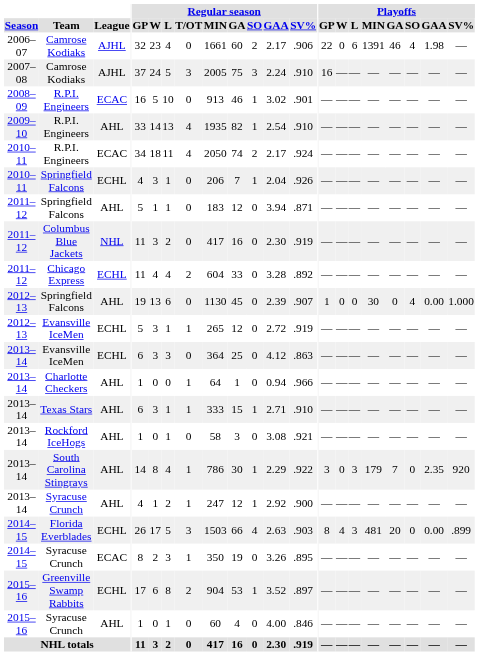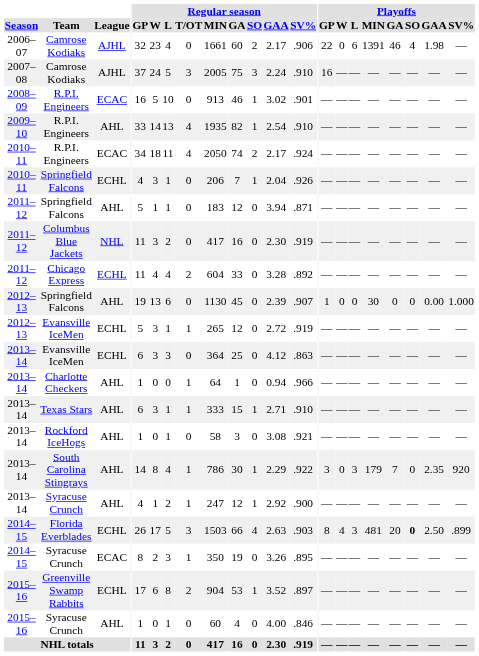 <table border="0" cellpadding="1" cellspacing="0" style="text-align:center; width:75%">
 <tr ALIGN="center" bgcolor="#e0e0e0">
 <th align="center" colspan="3" bgcolor="#ffffff"></th>
 <th align="center" rowspan="99" bgcolor="#ffffff"></th>
 <th align="center" colspan="9" bgcolor="#e0e0e0"><a href='#'>Regular season</a></th>
 <th align="center" rowspan="99" bgcolor="#ffffff"></th>
 <th align="center" colspan="8" bgcolor="#e0e0e0"><a href='#'>Playoffs</a></th>
 </tr>
 <tr ALIGN="center" bgcolor="#e0e0e0">
 <th><a href='#'>Season</a></th>
 <th>Team</th>
 <th>League</th>
 <th>GP</th>
 <th>W</th>
 <th>L</th>
 <th>T/OT</th>
 <th>MIN</th>
 <th>GA</th>
 <th><a href='#'>SO</a></th>
 <th><a href='#'>GAA</a></th>
 <th><a href='#'>SV%</a></th>
 <th>GP</th>
 <th>W</th>
 <th>L</th>
 <th>MIN</th>
 <th>GA</th>
 <th>SO</th>
 <th>GAA</th>
 <th>SV%</th>
 </tr>
 <tr ALIGN="center">
 <td>2006–07</td>
 <td><a href='#'>Camrose Kodiaks</a></td>
 <td><a href='#'>AJHL</a></td>
 <td>32</td>
 <td>23</td>
 <td>4</td>
 <td>0</td>
 <td>1661</td>
 <td>60</td>
 <td>2</td>
 <td>2.17</td>
 <td>.906</td>
 <td>22</td>
 <td>0</td>
 <td>6</td>
 <td>1391</td>
 <td>46</td>
 <td>4</td>
 <td>1.98</td>
 <td>—</td>
 </tr>
 <tr ALIGN="center" bgcolor="#f0f0f0">
 <td>2007–08</td>
 <td>Camrose Kodiaks</td>
 <td>AJHL</td>
 <td>37</td>
 <td>24</td>
 <td>5</td>
 <td>3</td>
 <td>2005</td>
 <td>75</td>
 <td>3</td>
 <td>2.24</td>
 <td>.910</td>
 <td>16</td>
 <td>—</td>
 <td>—</td>
 <td>—</td>
 <td>—</td>
 <td>—</td>
 <td>—</td>
 <td>—</td>
 </tr>
 <tr ALIGN="center">
 <td><a href='#'>2008–09</a></td>
 <td><a href='#'>R.P.I. Engineers</a></td>
 <td><a href='#'>ECAC</a></td>
 <td>16</td>
 <td>5</td>
 <td>10</td>
 <td>0</td>
 <td>913</td>
 <td>46</td>
 <td>1</td>
 <td>3.02</td>
 <td>.901</td>
 <td>—</td>
 <td>—</td>
 <td>—</td>
 <td>—</td>
 <td>—</td>
 <td>—</td>
 <td>—</td>
 <td>—</td>
 </tr>
 <tr ALIGN="center" bgcolor="#f0f0f0">
 <td><a href='#'>2009–10</a></td>
 <td>R.P.I. Engineers</td>
 <td>AHL</td>
 <td>33</td>
 <td>14</td>
 <td>13</td>
 <td>4</td>
 <td>1935</td>
 <td>82</td>
 <td>1</td>
 <td>2.54</td>
 <td>.910</td>
 <td>—</td>
 <td>—</td>
 <td>—</td>
 <td>—</td>
 <td>—</td>
 <td>—</td>
 <td>—</td>
 <td>—</td>
 </tr>
 <tr ALIGN="center">
 <td><a href='#'>2010–11</a></td>
 <td>R.P.I. Engineers</td>
 <td>ECAC</td>
 <td>34</td>
 <td>18</td>
 <td>11</td>
 <td>4</td>
 <td>2050</td>
 <td>74</td>
 <td>2</td>
 <td>2.17</td>
 <td>.924</td>
 <td>—</td>
 <td>—</td>
 <td>—</td>
 <td>—</td>
 <td>—</td>
 <td>—</td>
 <td>—</td>
 <td>—</td>
 </tr>
 <tr ALIGN="center" bgcolor="#f0f0f0">
 <td><a href='#'>2010–11</a></td>
 <td><a href='#'>Springfield Falcons</a></td>
 <td>ECHL</td>
 <td>4</td>
 <td>3</td>
 <td>1</td>
 <td>0</td>
 <td>206</td>
 <td>7</td>
 <td>1</td>
 <td>2.04</td>
 <td>.926</td>
 <td>—</td>
 <td>—</td>
 <td>—</td>
 <td>—</td>
 <td>—</td>
 <td>—</td>
 <td>—</td>
 <td>—</td>
 </tr>
 <tr ALIGN="center">
 <td><a href='#'>2011–12</a></td>
 <td>Springfield Falcons</td>
 <td>AHL</td>
 <td>5</td>
 <td>1</td>
 <td>1</td>
 <td>0</td>
 <td>183</td>
 <td>12</td>
 <td>0</td>
 <td>3.94</td>
 <td>.871</td>
 <td>—</td>
 <td>—</td>
 <td>—</td>
 <td>—</td>
 <td>—</td>
 <td>—</td>
 <td>—</td>
 <td>—</td>
 </tr>
 <tr ALIGN="center" bgcolor="#f0f0f0">
 <td><a href='#'>2011–12</a></td>
 <td><a href='#'>Columbus Blue Jackets</a></td>
 <td><a href='#'>NHL</a></td>
 <td>11</td>
 <td>3</td>
 <td>2</td>
 <td>0</td>
 <td>417</td>
 <td>16</td>
 <td>0</td>
 <td>2.30</td>
 <td>.919</td>
 <td>—</td>
 <td>—</td>
 <td>—</td>
 <td>—</td>
 <td>—</td>
 <td>—</td>
 <td>—</td>
 <td>—</td>
 </tr>
 <tr ALIGN="center">
 <td><a href='#'>2011–12</a></td>
 <td><a href='#'>Chicago Express</a></td>
 <td><a href='#'>ECHL</a></td>
 <td>11</td>
 <td>4</td>
 <td>4</td>
 <td>2</td>
 <td>604</td>
 <td>33</td>
 <td>0</td>
 <td>3.28</td>
 <td>.892</td>
 <td>—</td>
 <td>—</td>
 <td>—</td>
 <td>—</td>
 <td>—</td>
 <td>—</td>
 <td>—</td>
 <td>—</td>
 </tr>
 <tr ALIGN="center" bgcolor="#f0f0f0">
 <td><a href='#'>2012–13</a></td>
 <td>Springfield Falcons</td>
 <td>AHL</td>
 <td>19</td>
 <td>13</td>
 <td>6</td>
 <td>0</td>
 <td>1130</td>
 <td>45</td>
 <td>0</td>
 <td>2.39</td>
 <td>.907</td>
 <td>1</td>
 <td>0</td>
 <td>0</td>
 <td>30</td>
 <td>0</td>
-<td>4</td>
+<td>0</td>
 <td>0.00</td>
 <td>1.000</td>
 </tr>
 <tr ALIGN="center">
 <td><a href='#'>2012–13</a></td>
 <td><a href='#'>Evansville IceMen</a></td>
 <td>ECHL</td>
 <td>5</td>
 <td>3</td>
 <td>1</td>
 <td>1</td>
 <td>265</td>
 <td>12</td>
 <td>0</td>
 <td>2.72</td>
 <td>.919</td>
 <td>—</td>
 <td>—</td>
 <td>—</td>
 <td>—</td>
 <td>—</td>
 <td>—</td>
 <td>—</td>
 <td>—</td>
 </tr>
 <tr ALIGN="center" bgcolor="#f0f0f0">
 <td><a href='#'>2013–14</a></td>
 <td>Evansville IceMen</td>
 <td>ECHL</td>
 <td>6</td>
 <td>3</td>
 <td>3</td>
 <td>0</td>
 <td>364</td>
 <td>25</td>
 <td>0</td>
 <td>4.12</td>
 <td>.863</td>
 <td>—</td>
 <td>—</td>
 <td>—</td>
 <td>—</td>
 <td>—</td>
 <td>—</td>
 <td>—</td>
 <td>—</td>
 </tr>
 <tr ALIGN="center">
 <td><a href='#'>2013–14</a></td>
 <td><a href='#'>Charlotte Checkers</a></td>
 <td>AHL</td>
 <td>1</td>
 <td>0</td>
 <td>0</td>
 <td>1</td>
 <td>64</td>
 <td>1</td>
 <td>0</td>
 <td>0.94</td>
 <td>.966</td>
 <td>—</td>
 <td>—</td>
 <td>—</td>
 <td>—</td>
 <td>—</td>
 <td>—</td>
 <td>—</td>
 <td>—</td>
 </tr>
 <tr ALIGN="center" bgcolor="#f0f0f0">
 <td>2013–14</td>
 <td><a href='#'>Texas Stars</a></td>
 <td>AHL</td>
 <td>6</td>
 <td>3</td>
 <td>1</td>
 <td>1</td>
 <td>333</td>
 <td>15</td>
 <td>1</td>
 <td>2.71</td>
 <td>.910</td>
 <td>—</td>
 <td>—</td>
 <td>—</td>
 <td>—</td>
 <td>—</td>
 <td>—</td>
 <td>—</td>
 <td>—</td>
 </tr>
 <tr ALIGN="center">
 <td>2013–14</td>
 <td><a href='#'>Rockford IceHogs</a></td>
 <td>AHL</td>
 <td>1</td>
 <td>0</td>
 <td>1</td>
 <td>0</td>
 <td>58</td>
 <td>3</td>
 <td>0</td>
 <td>3.08</td>
 <td>.921</td>
 <td>—</td>
 <td>—</td>
 <td>—</td>
 <td>—</td>
 <td>—</td>
 <td>—</td>
 <td>—</td>
 <td>—</td>
 </tr>
 <tr ALIGN="center" bgcolor="#f0f0f0">
 <td>2013–14</td>
 <td><a href='#'>South Carolina Stingrays</a></td>
 <td>AHL</td>
 <td>14</td>
 <td>8</td>
 <td>4</td>
 <td>1</td>
 <td>786</td>
 <td>30</td>
 <td>1</td>
 <td>2.29</td>
 <td>.922</td>
 <td>3</td>
 <td>0</td>
 <td>3</td>
 <td>179</td>
 <td>7</td>
 <td>0</td>
 <td>2.35</td>
 <td>920</td>
 </tr>
 <tr ALIGN="center">
 <td>2013–14</td>
 <td><a href='#'>Syracuse Crunch</a></td>
 <td>AHL</td>
 <td>4</td>
 <td>1</td>
 <td>2</td>
 <td>1</td>
 <td>247</td>
 <td>12</td>
 <td>1</td>
 <td>2.92</td>
 <td>.900</td>
 <td>—</td>
 <td>—</td>
 <td>—</td>
 <td>—</td>
 <td>—</td>
 <td>—</td>
 <td>—</td>
 <td>—</td>
 </tr>
 <tr ALIGN="center" bgcolor="#f0f0f0">
 <td><a href='#'>2014–15</a></td>
 <td><a href='#'>Florida Everblades</a></td>
 <td>ECHL</td>
 <td>26</td>
 <td>17</td>
 <td>5</td>
 <td>3</td>
 <td>1503</td>
 <td>66</td>
 <td>4</td>
 <td>2.63</td>
 <td>.903</td>
 <td>8</td>
 <td>4</td>
 <td>3</td>
 <td>481</td>
 <td>20</td>
-<td>0</td>
-<td>0.00</td>
+<td><strong>0</strong></td>
+<td>2.50</td>
 <td>.899</td>
 </tr>
 <tr ALIGN="center">
 <td><a href='#'>2014–15</a></td>
 <td>Syracuse Crunch</td>
 <td>ECAC</td>
 <td>8</td>
 <td>2</td>
 <td>3</td>
 <td>1</td>
 <td>350</td>
 <td>19</td>
 <td>0</td>
 <td>3.26</td>
 <td>.895</td>
 <td>—</td>
 <td>—</td>
 <td>—</td>
 <td>—</td>
 <td>—</td>
 <td>—</td>
 <td>—</td>
 <td>—</td>
 </tr>
 <tr ALIGN="center"  bgcolor="#f0f0f0">
 <td><a href='#'>2015–16</a></td>
 <td><a href='#'>Greenville Swamp Rabbits</a></td>
 <td>ECHL</td>
 <td>17</td>
 <td>6</td>
 <td>8</td>
 <td>2</td>
 <td>904</td>
 <td>53</td>
 <td>1</td>
 <td>3.52</td>
 <td>.897</td>
 <td>—</td>
 <td>—</td>
 <td>—</td>
 <td>—</td>
 <td>—</td>
 <td>—</td>
 <td>—</td>
 <td>—</td>
 </tr>
 <tr ALIGN="center">
 <td><a href='#'>2015–16</a></td>
 <td>Syracuse Crunch</td>
 <td>AHL</td>
 <td>1</td>
 <td>0</td>
 <td>1</td>
 <td>0</td>
 <td>60</td>
 <td>4</td>
 <td>0</td>
 <td>4.00</td>
 <td>.846</td>
 <td>—</td>
 <td>—</td>
 <td>—</td>
 <td>—</td>
 <td>—</td>
 <td>—</td>
 <td>—</td>
 <td>—</td>
 </tr>
 <tr ALIGN="center" bgcolor="#e0e0e0">
 <th colspan="3" align="center">NHL totals</th>
 <th>11</th>
 <th>3</th>
 <th>2</th>
 <th>0</th>
 <th>417</th>
 <th>16</th>
 <th>0</th>
 <th>2.30</th>
 <th>.919</th>
 <th>—</th>
 <th>—</th>
 <th>—</th>
 <th>—</th>
 <th>—</th>
 <th>—</th>
 <th>—</th>
 <th>—</th>
 </tr>
 </table>
